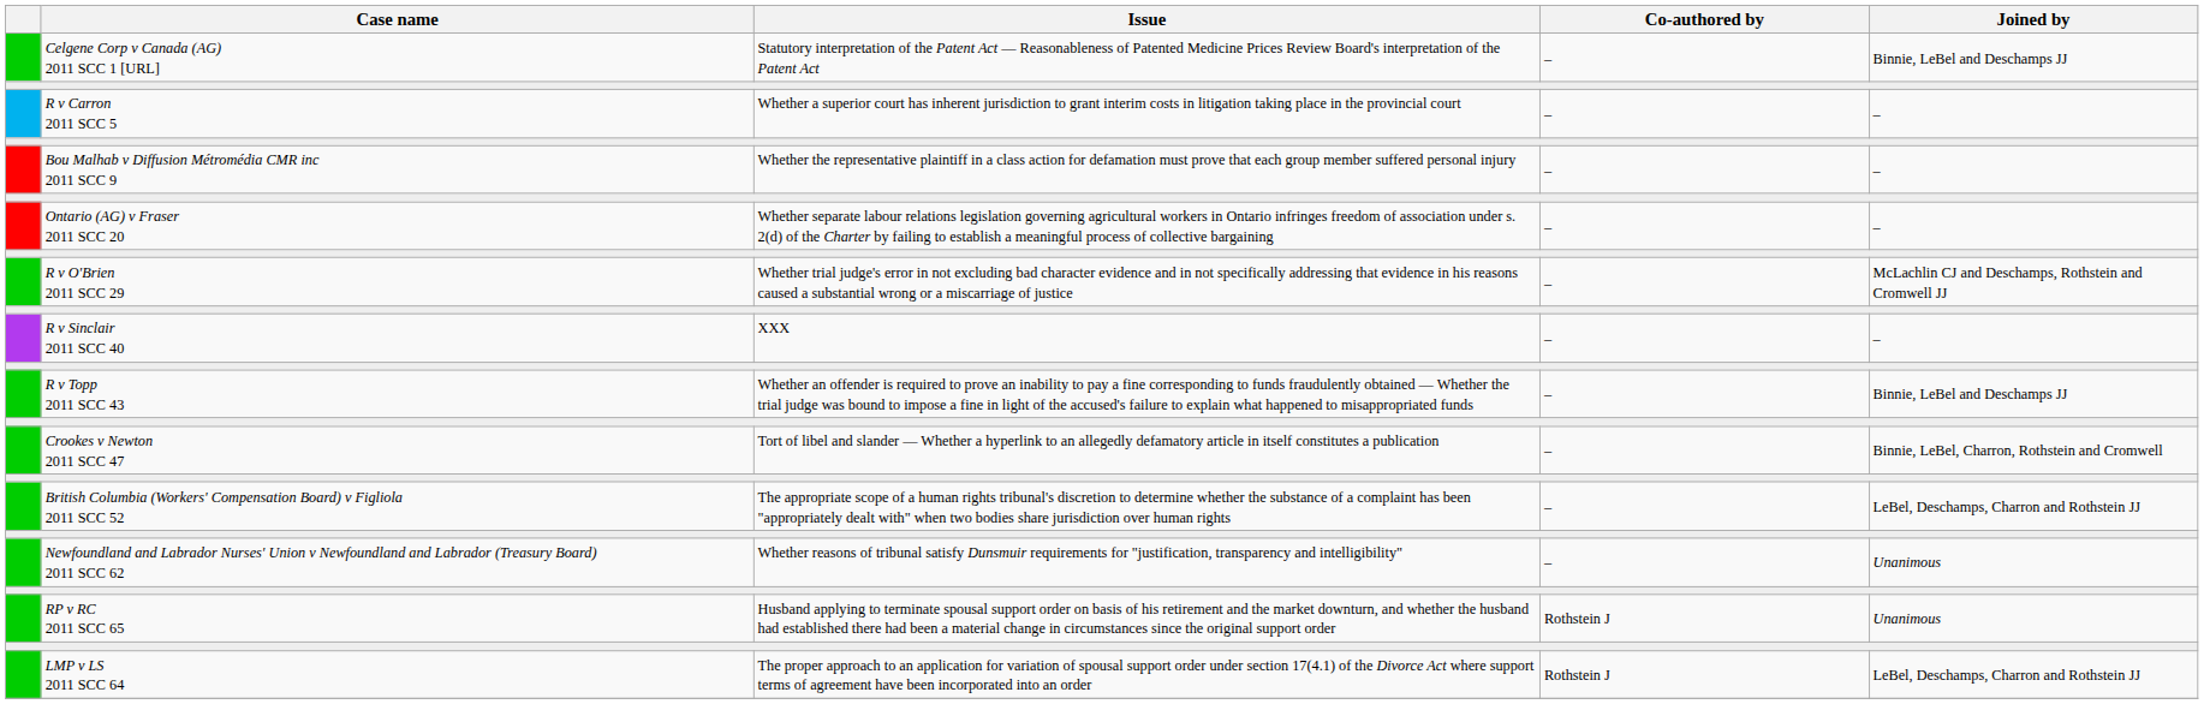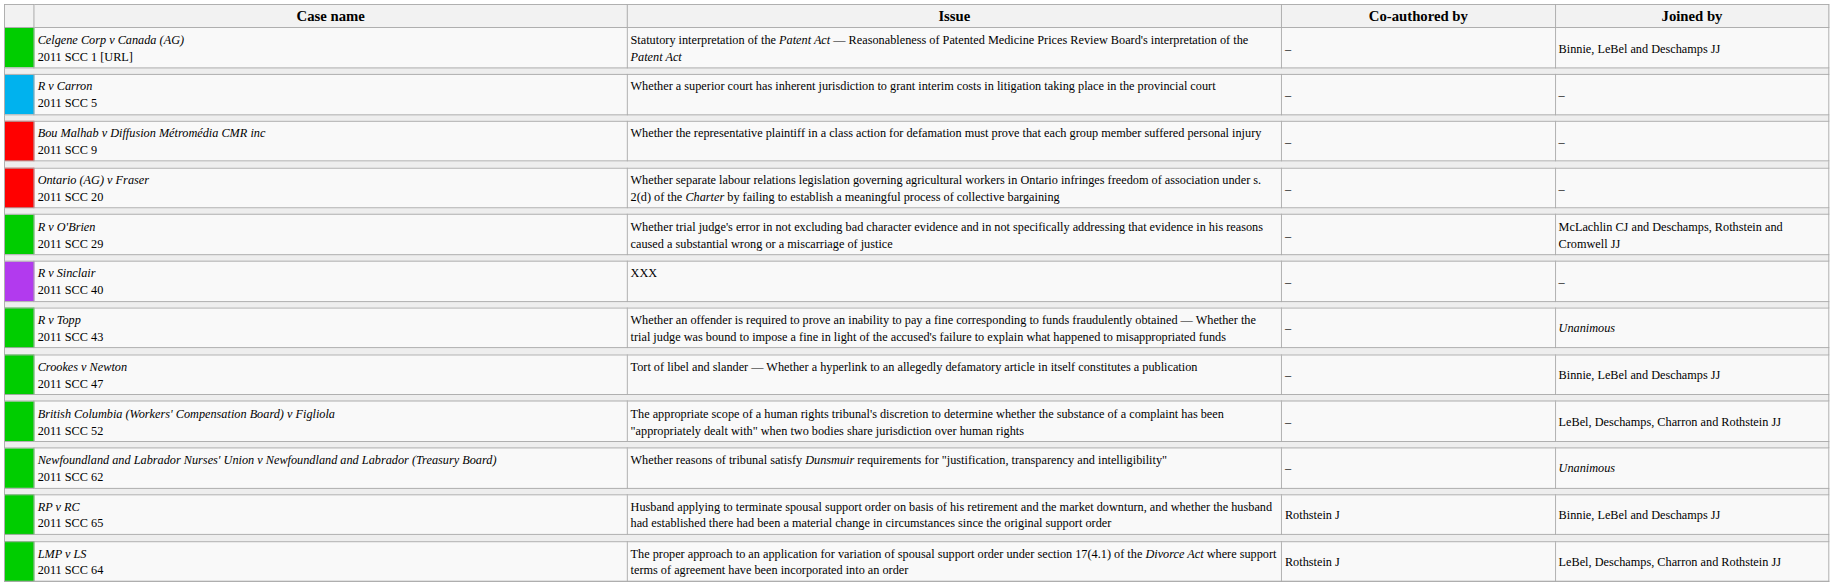 <table class="wikitable" width=100%>
 <tr bgcolor="#CCCCCC">
 <th width=25px></th>
 <th width=32.5%>Case name</th>
 <th>Issue</th>
 <th width=15%>Co-authored by</th>
 <th width=15%>Joined by</th>
 </tr>
 <tr>
 <td bgcolor="00cd00"></td>
 <td align=left valign=top><small><em>Celgene Corp v Canada (AG)</em><br> 2011 SCC 1 [URL]</small></td>
 <td valign=top><small> Statutory interpretation of the <em>Patent Act</em>  — Reasonableness of Patented Medicine Prices Review Board's interpretation of the <em>Patent Act</em></small></td>
 <td><small> –</small></td>
 <td><small> Binnie, LeBel and Deschamps JJ</small></td>
 </tr>
 <tr>
 <td bgcolor=#EEEEEE colspan=5 valign=top><small></small></td>
 </tr>
 <tr>
 <td bgcolor="00B2EE"></td>
 <td align=left valign=top><small><em>R v Carron</em><br> 2011 SCC 5 </small></td>
 <td valign=top><small>Whether a superior court has inherent jurisdiction to grant interim costs in litigation taking place in the provincial court</small></td>
 <td><small> –</small></td>
 <td><small> –</small></td>
 </tr>
 <tr>
 <td bgcolor=#EEEEEE colspan=5 valign=top><small></small></td>
 </tr>
 <tr>
 <td bgcolor="red"></td>
 <td align=left valign=top><small><em>Bou Malhab v Diffusion Métromédia CMR inc</em><br> 2011 SCC 9 </small></td>
 <td valign=top><small>Whether the representative plaintiff in a class action for defamation must prove that each group member suffered personal injury</small></td>
 <td><small> –</small></td>
 <td><small> –</small></td>
 </tr>
 <tr>
 <td bgcolor=#EEEEEE colspan=5 valign=top><small></small></td>
 </tr>
 <tr>
 <td bgcolor="red"></td>
 <td align=left valign=top><small><em>Ontario (AG) v Fraser</em><br> 2011 SCC 20 </small></td>
 <td valign=top><small> Whether separate labour relations legislation governing agricultural workers in Ontario infringes freedom of association under s. 2(d) of the <em>Charter</em> by failing to establish a meaningful process of collective bargaining</small></td>
 <td><small> –</small></td>
 <td><small> –</small></td>
 </tr>
 <tr>
 <td bgcolor=#EEEEEE colspan=5 valign=top><small></small></td>
 </tr>
 <tr>
 <td bgcolor="00cd00"></td>
 <td align=left valign=top><small><em>R v O'Brien</em><br> 2011 SCC 29 </small></td>
 <td valign=top><small> Whether trial judge's error in not excluding bad character evidence and in not specifically addressing that evidence in his reasons caused a substantial wrong or a miscarriage of justice</small></td>
 <td><small> –</small></td>
 <td><small> McLachlin CJ and Deschamps, Rothstein and Cromwell JJ</small></td>
 </tr>
 <tr>
 <td bgcolor=#EEEEEE colspan=5 valign=top><small></small></td>
 </tr>
 <tr>
 <td bgcolor="B23AEE"></td>
 <td align=left valign=top><small><em>R v Sinclair</em><br> 2011 SCC 40 </small></td>
 <td valign=top><small>XXX</small></td>
 <td><small> –</small></td>
 <td><small> –</small></td>
 </tr>
 <tr>
 <td bgcolor=#EEEEEE colspan=5 valign=top><small></small></td>
 </tr>
 <tr>
 <td bgcolor="00cd00"></td>
 <td align=left valign=top><small><em>R v Topp</em><br> 2011 SCC 43 </small></td>
 <td valign=top><small> Whether an offender is required to prove an inability to pay a fine corresponding to funds fraudulently obtained — Whether the trial judge was bound to impose a fine in light of the accused's failure to explain what happened to misappropriated funds</small></td>
 <td><small> –</small></td>
-<td><small> Binnie, LeBel and Deschamps JJ</small></td>
+<td><small> <em>Unanimous</em></small></td>
 </tr>
 <tr>
 <td bgcolor=#EEEEEE colspan=5 valign=top><small></small></td>
 </tr>
 <tr>
 <td bgcolor="00cd00"></td>
 <td align=left valign=top><small><em>Crookes v Newton</em><br> 2011 SCC 47 </small></td>
 <td valign=top><small> Tort of libel and slander — Whether a hyperlink to an allegedly defamatory article in itself constitutes a publication</small></td>
 <td><small> –</small></td>
-<td><small> Binnie, LeBel, Charron, Rothstein and Cromwell</small></td>
+<td><small> Binnie, LeBel and Deschamps JJ</small></td>
 </tr>
 <tr>
 <td bgcolor=#EEEEEE colspan=5 valign=top><small></small></td>
 </tr>
 <tr>
 <td bgcolor="00cd00"></td>
 <td align=left valign=top><small><em>British Columbia (Workers' Compensation Board) v Figliola</em><br> 2011 SCC 52 </small></td>
 <td valign=top><small>  The appropriate scope of a human rights tribunal's discretion to determine whether the substance of a complaint has been "appropriately dealt with" when two bodies share jurisdiction over human rights</small></td>
 <td><small> –</small></td>
 <td><small> LeBel, Deschamps, Charron and Rothstein JJ</small></td>
 </tr>
 <tr>
 <td bgcolor=#EEEEEE colspan=5 valign=top><small></small></td>
 </tr>
 <tr>
 <td bgcolor="00cd00"></td>
 <td align=left valign=top><small><em>Newfoundland and Labrador Nurses' Union v Newfoundland and Labrador (Treasury Board)</em><br> 2011 SCC 62 </small></td>
 <td valign=top><small> Whether reasons of tribunal satisfy <em>Dunsmuir</em> requirements for "justification, transparency and intelligibility"</small></td>
 <td><small> –</small></td>
 <td><small> <em>Unanimous</em></small></td>
 </tr>
 <tr>
 <td bgcolor=#EEEEEE colspan=5 valign=top><small></small></td>
 </tr>
 <tr>
 <td bgcolor="00cd00"></td>
 <td align=left valign=top><small><em>RP v RC</em><br> 2011 SCC 65 </small></td>
 <td valign=top><small> Husband applying to terminate spousal support order on basis of his retirement and the market downturn, and whether the husband had established there had been a material change in circumstances since the original support order</small></td>
 <td><small> Rothstein J</small></td>
-<td><small> <em>Unanimous</em></small></td>
+<td><small> Binnie, LeBel and Deschamps JJ</small></td>
 </tr>
 <tr>
 <td bgcolor=#EEEEEE colspan=5 valign=top><small></small></td>
 </tr>
 <tr>
 <td bgcolor="00cd00"></td>
 <td align=left valign=top><small><em>LMP v LS</em><br> 2011 SCC 64 </small></td>
 <td valign=top><small> The proper approach to an application for variation of spousal support order under section 17(4.1) of the <em>Divorce Act</em> where support terms of agreement have been incorporated into an order</small></td>
 <td><small> Rothstein J</small></td>
 <td><small> LeBel, Deschamps, Charron and Rothstein JJ</small></td>
 </tr>
 <tr>
 </tr>
 </table>
